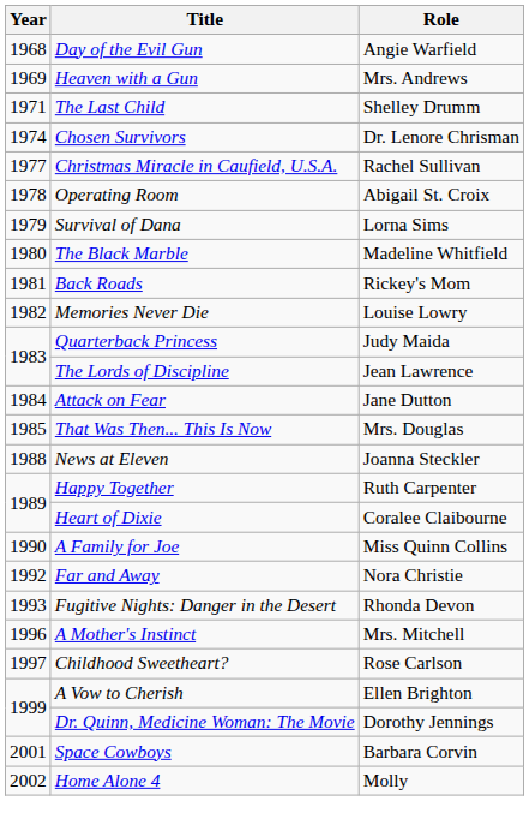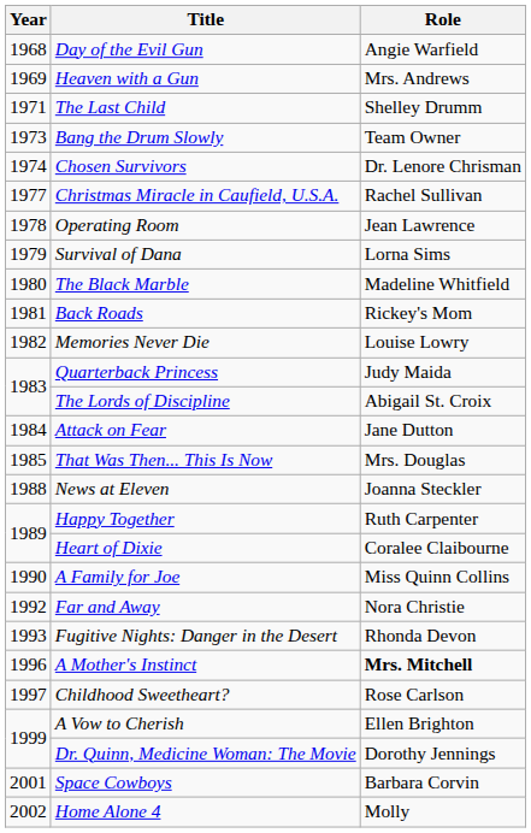 <table class="wikitable sortable">
 <tr>
 <th>Year</th>
 <th>Title</th>
 <th>Role</th>
 </tr>
 <tr>
 <td>1968</td>
 <td><em><a href='#'>Day of the Evil Gun</a></em></td>
 <td>Angie Warfield</td>
 </tr>
 <tr>
 <td>1969</td>
 <td><em><a href='#'>Heaven with a Gun</a></em></td>
 <td>Mrs. Andrews</td>
 </tr>
 <tr>
 <td>1971</td>
 <td><em><a href='#'>The Last Child</a></em></td>
 <td>Shelley Drumm</td>
 </tr>
 <tr>
+<td>1973</td>
+<td><em><a href='#'>Bang the Drum Slowly</a></em></td>
+<td>Team Owner</td>
+</tr>
+<tr>
 <td>1974</td>
 <td><em><a href='#'>Chosen Survivors</a></em></td>
 <td>Dr. Lenore Chrisman</td>
 </tr>
 <tr>
 <td>1977</td>
 <td><em><a href='#'>Christmas Miracle in Caufield, U.S.A.</a></em></td>
 <td>Rachel Sullivan</td>
 </tr>
 <tr>
 <td>1978</td>
 <td><em>Operating Room</em></td>
-<td>Abigail St. Croix</td>
+<td>Jean Lawrence</td>
 </tr>
 <tr>
 <td>1979</td>
 <td><em>Survival of Dana</em></td>
 <td>Lorna Sims</td>
 </tr>
 <tr>
 <td>1980</td>
 <td><em><a href='#'>The Black Marble</a></em></td>
 <td>Madeline Whitfield</td>
 </tr>
 <tr>
 <td>1981</td>
 <td><em><a href='#'>Back Roads</a></em></td>
 <td>Rickey's Mom</td>
 </tr>
 <tr>
 <td>1982</td>
 <td><em>Memories Never Die</em></td>
 <td>Louise Lowry</td>
 </tr>
 <tr>
 <td rowspan="2">1983</td>
 <td><em><a href='#'>Quarterback Princess</a></em></td>
 <td>Judy Maida</td>
 </tr>
 <tr>
 <td><em><a href='#'>The Lords of Discipline</a></em></td>
-<td>Jean Lawrence</td>
+<td>Abigail St. Croix</td>
 </tr>
 <tr>
 <td>1984</td>
 <td><em><a href='#'>Attack on Fear</a></em></td>
 <td>Jane Dutton</td>
 </tr>
 <tr>
 <td>1985</td>
 <td><em><a href='#'>That Was Then... This Is Now</a></em></td>
 <td>Mrs. Douglas</td>
 </tr>
 <tr>
 <td>1988</td>
 <td><em>News at Eleven</em></td>
 <td>Joanna Steckler</td>
 </tr>
 <tr>
 <td rowspan="2">1989</td>
 <td><em><a href='#'>Happy Together</a></em></td>
 <td>Ruth Carpenter</td>
 </tr>
 <tr>
 <td><em><a href='#'>Heart of Dixie</a></em></td>
 <td>Coralee Claibourne</td>
 </tr>
 <tr>
 <td>1990</td>
 <td><em><a href='#'>A Family for Joe</a></em></td>
 <td>Miss Quinn Collins</td>
 </tr>
 <tr>
 <td>1992</td>
 <td><em><a href='#'>Far and Away</a></em></td>
 <td>Nora Christie</td>
 </tr>
 <tr>
 <td>1993</td>
 <td><em>Fugitive Nights: Danger in the Desert</em></td>
 <td>Rhonda Devon</td>
 </tr>
 <tr>
 <td>1996</td>
 <td><em><a href='#'>A Mother's Instinct</a></em></td>
-<td>Mrs. Mitchell</td>
+<td><strong>Mrs. Mitchell</strong></td>
 </tr>
 <tr>
 <td>1997</td>
 <td><em>Childhood Sweetheart?</em></td>
 <td>Rose Carlson</td>
 </tr>
 <tr>
 <td rowspan="2">1999</td>
 <td><em>A Vow to Cherish</em></td>
 <td>Ellen Brighton</td>
 </tr>
 <tr>
 <td><em><a href='#'>Dr. Quinn, Medicine Woman: The Movie</a></em></td>
 <td>Dorothy Jennings</td>
 </tr>
 <tr>
 <td>2001</td>
 <td><em><a href='#'>Space Cowboys</a></em></td>
 <td>Barbara Corvin</td>
 </tr>
 <tr>
 <td>2002</td>
 <td><em><a href='#'>Home Alone 4</a></em></td>
 <td>Molly</td>
 </tr>
 </table>
